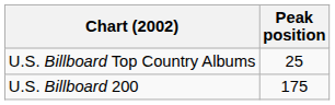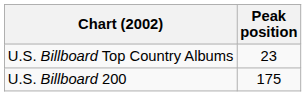 <table class="wikitable">
 <tr>
 <th>Chart (2002)</th>
 <th>Peak<br>position</th>
 </tr>
 <tr>
 <td>U.S. <em>Billboard</em> Top Country Albums</td>
-<td align="center">25</td>
+<td align="center">23</td>
 </tr>
 <tr>
 <td>U.S. <em>Billboard</em> 200</td>
 <td align="center">175</td>
 </tr>
 </table>
